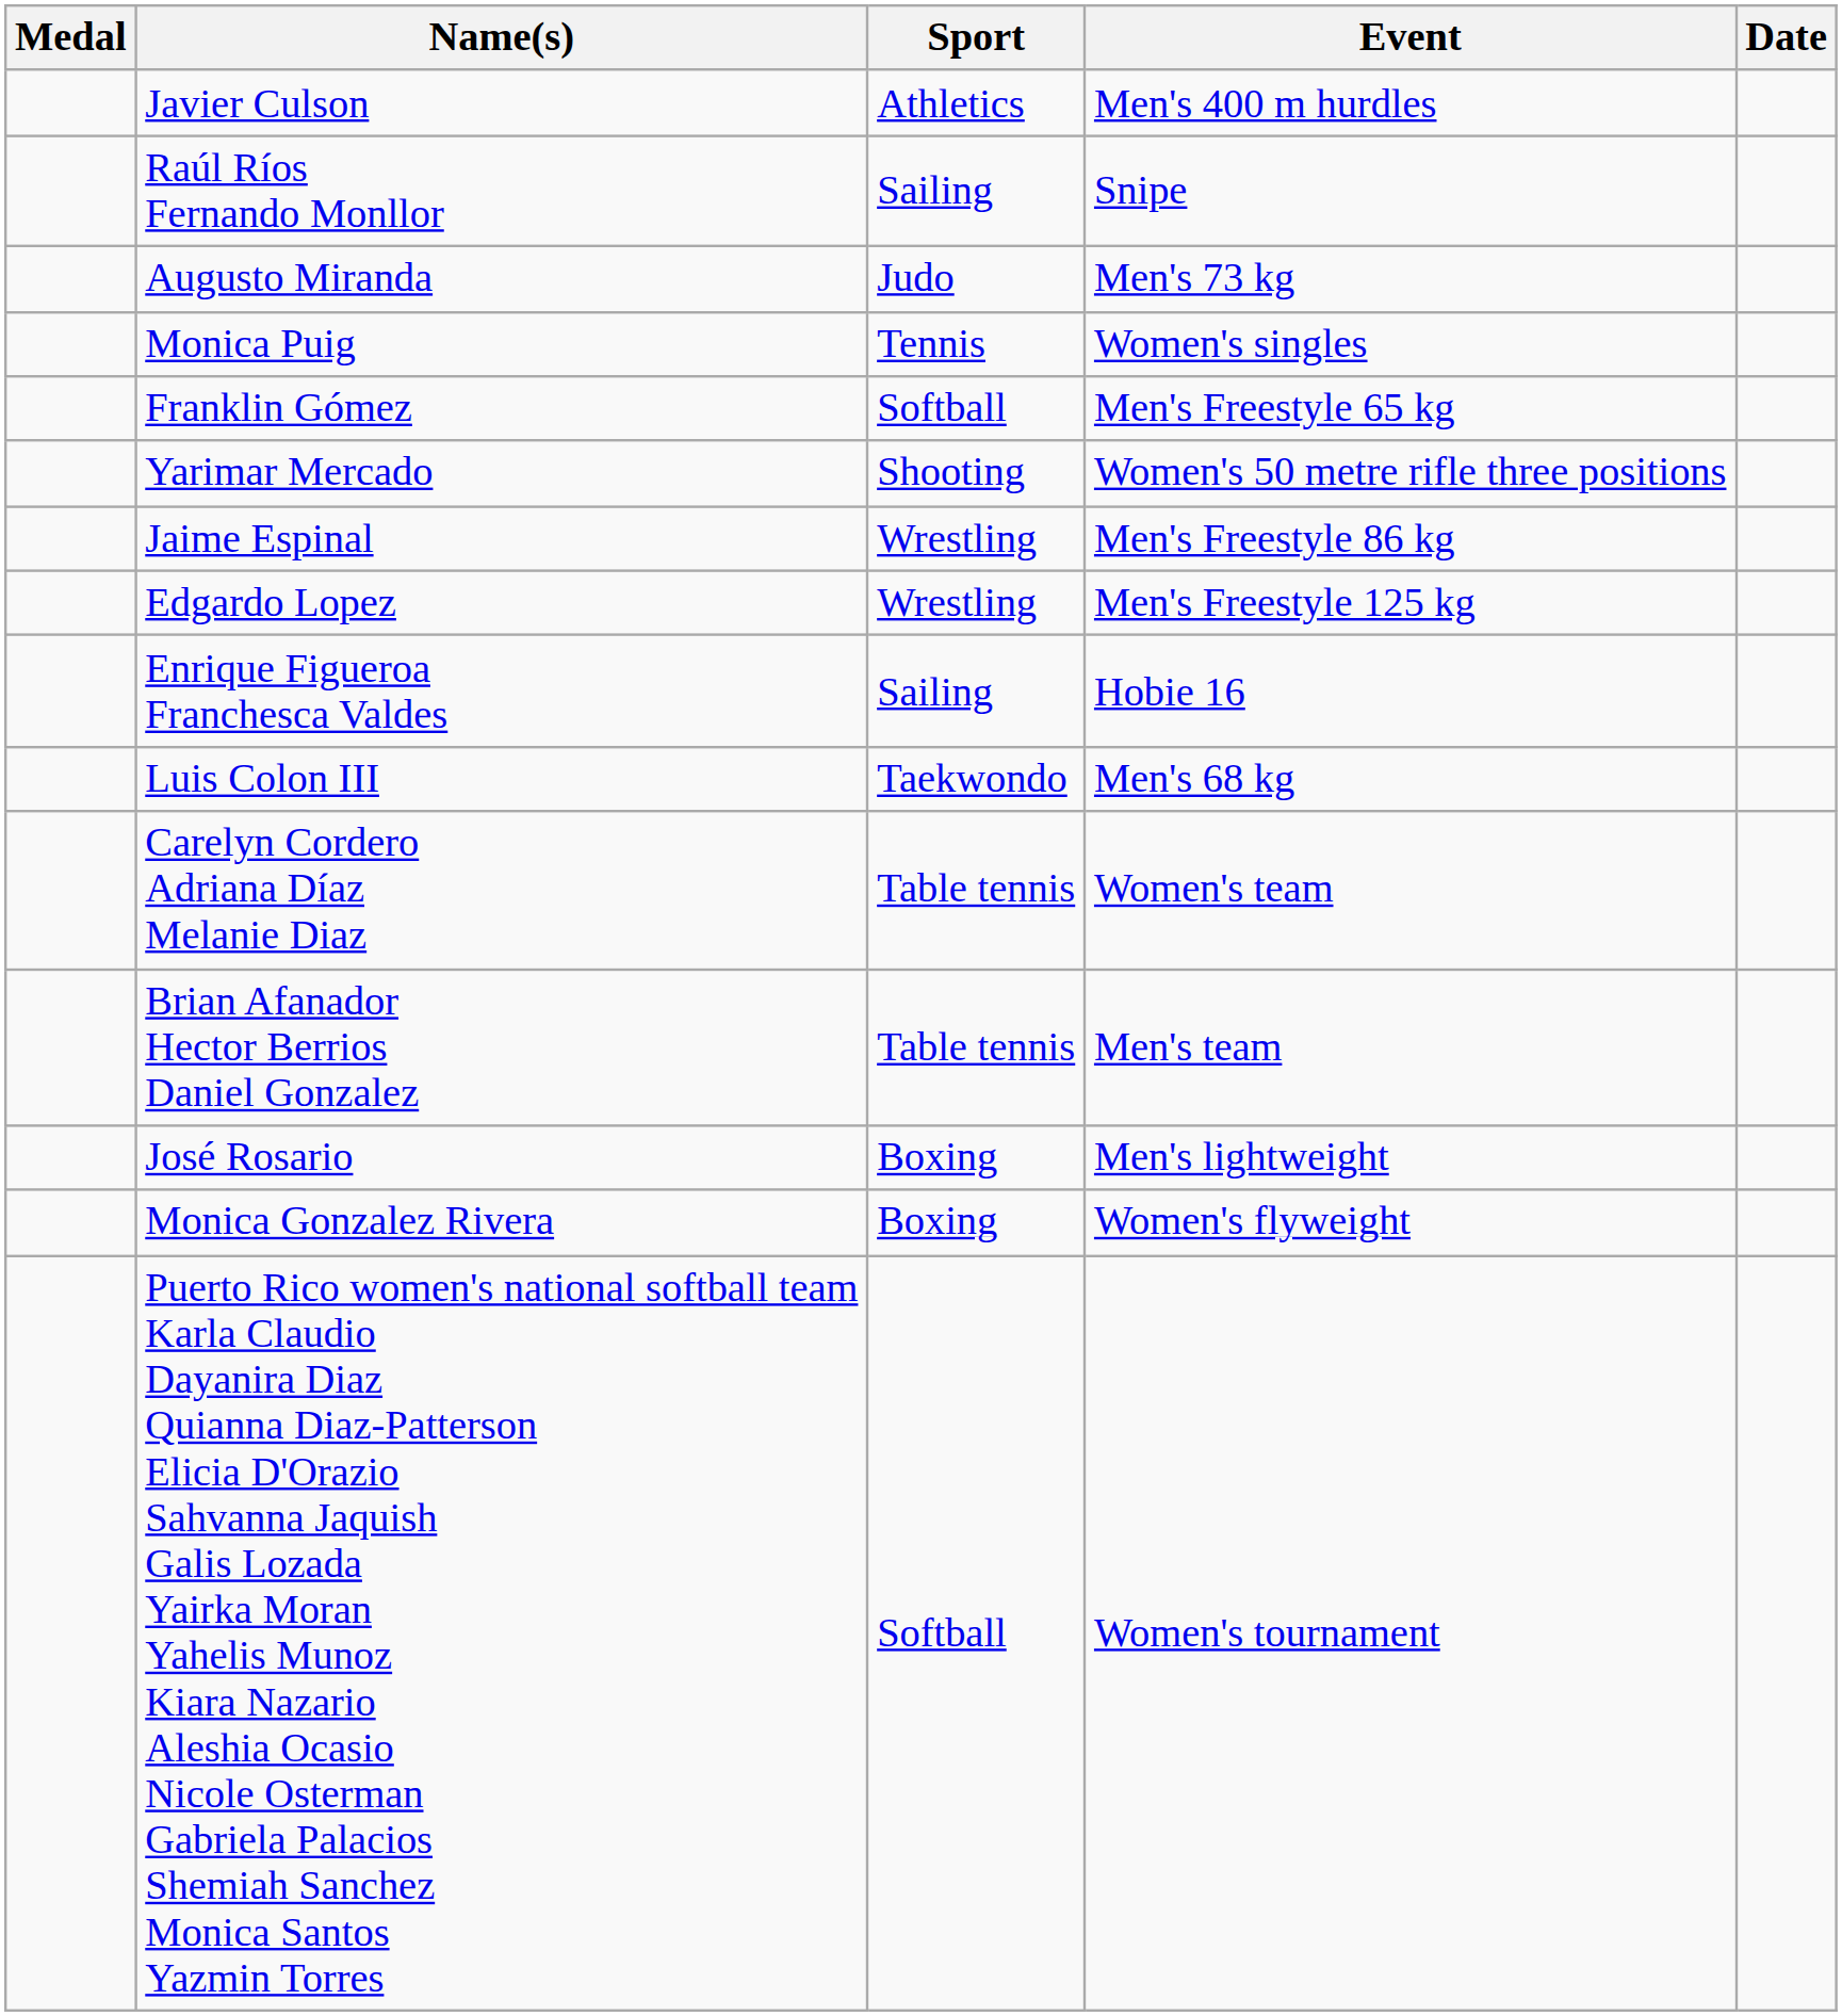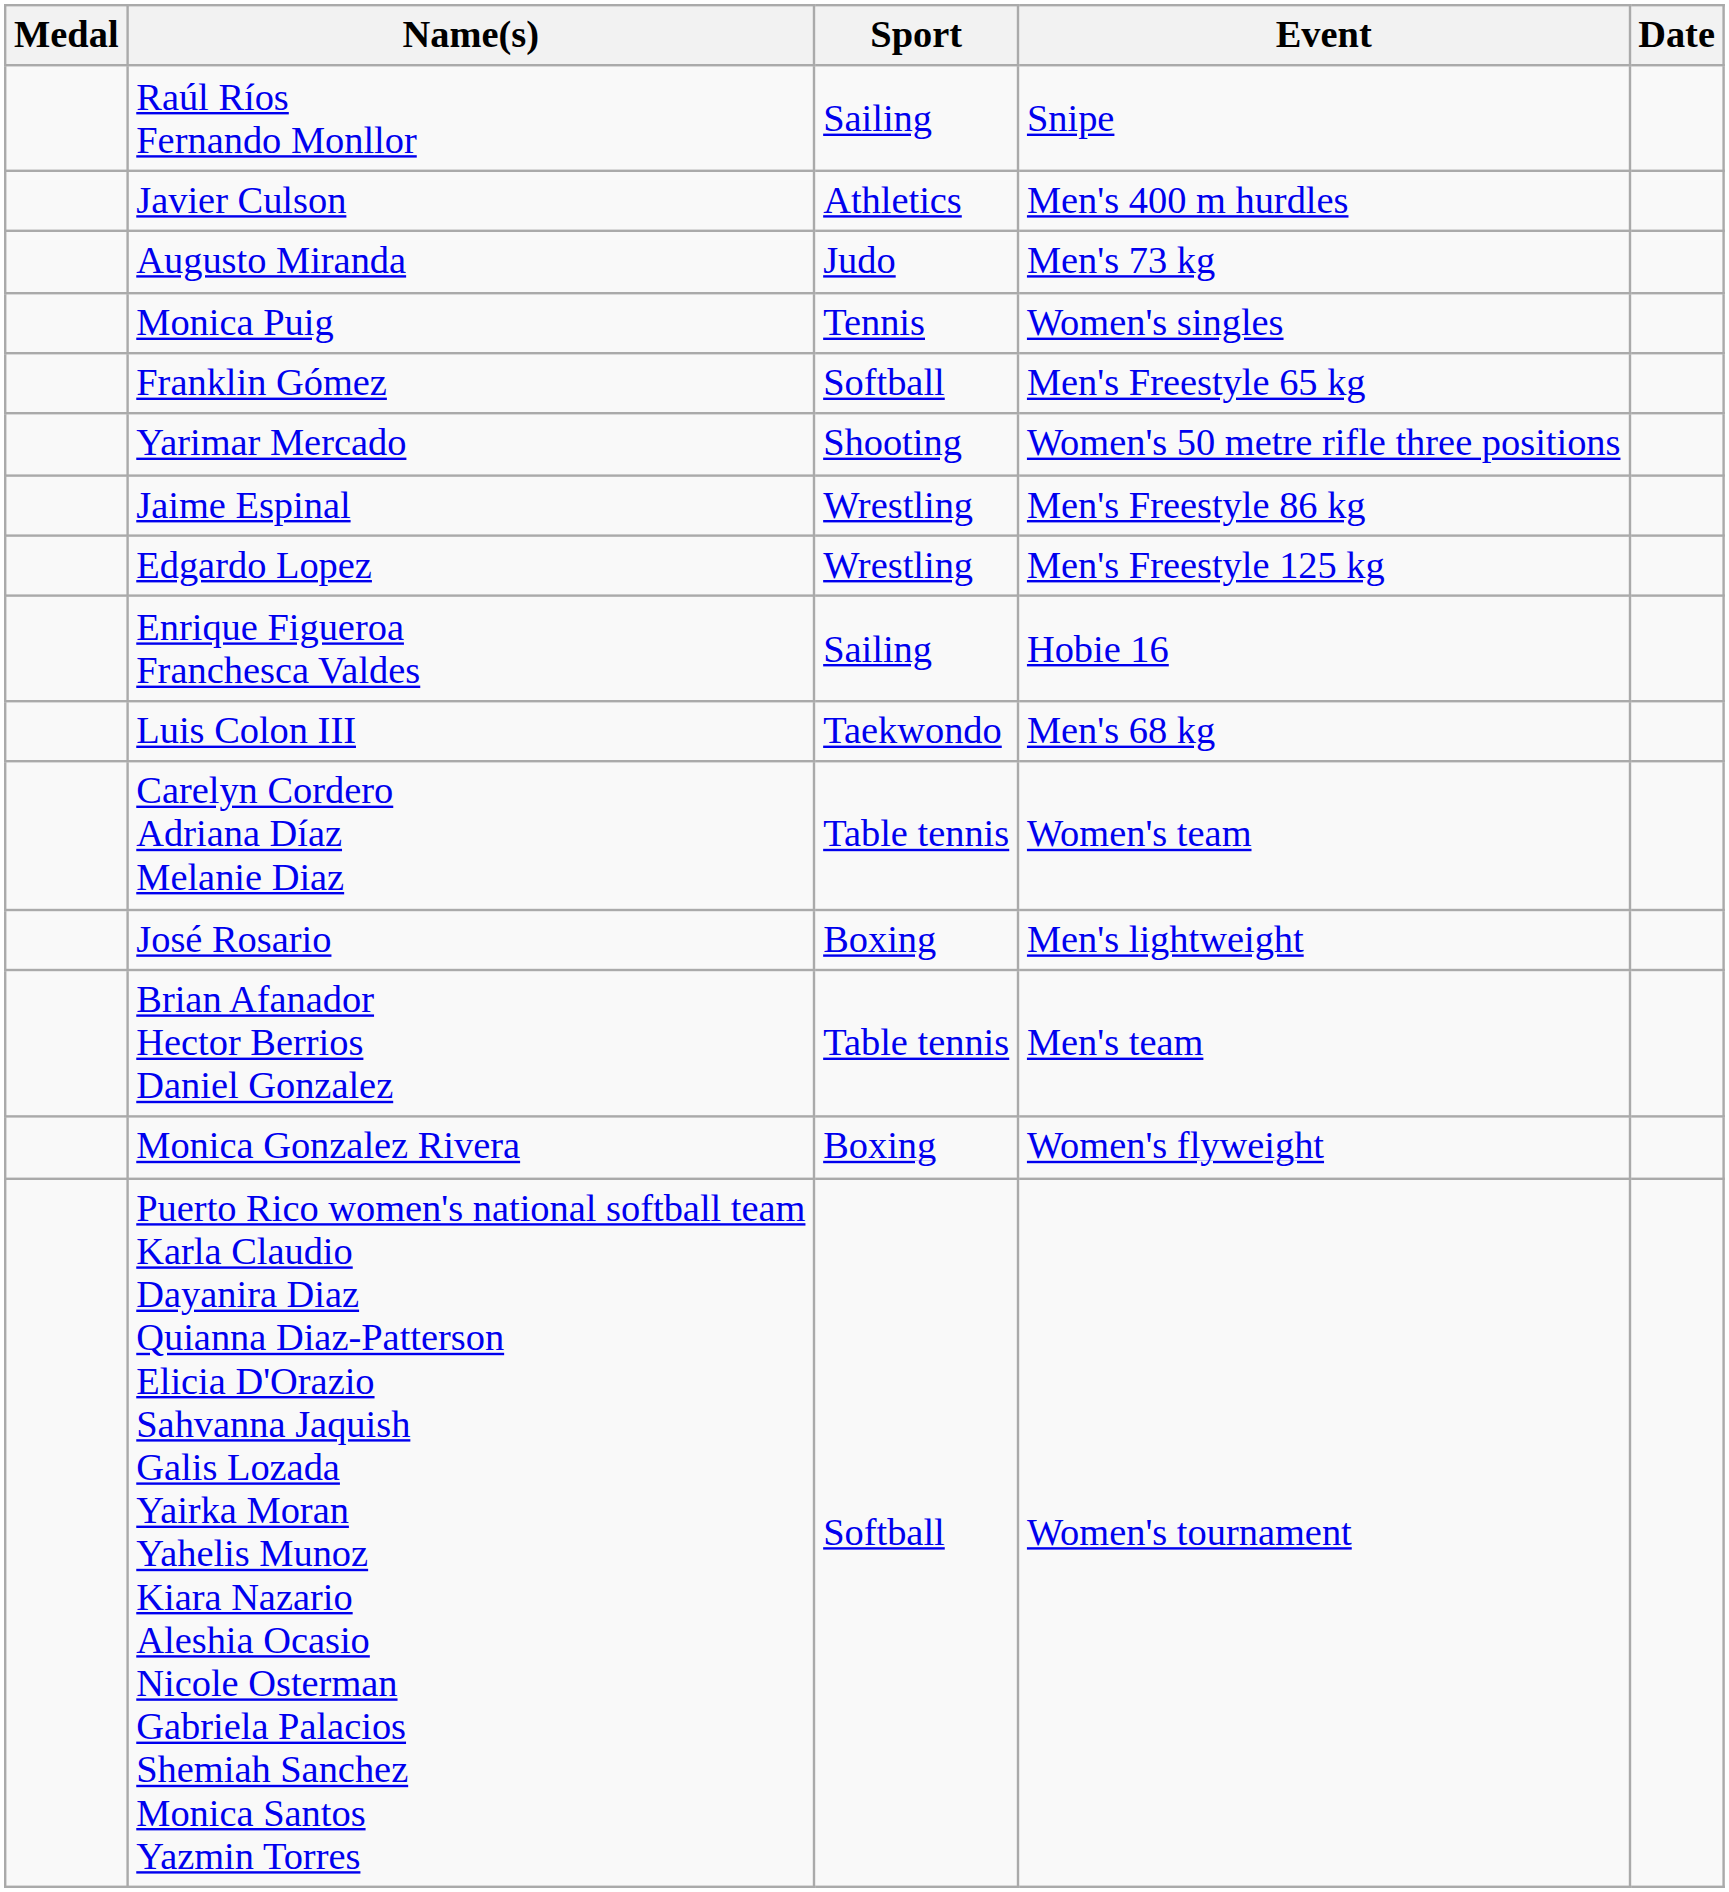 <table class="wikitable sortable">
 <tr>
 <th>Medal</th>
 <th>Name(s)</th>
 <th>Sport</th>
 <th>Event</th>
 <th>Date</th>
 </tr>
 <tr>
 <td></td>
-<td><a href='#'>Javier Culson</a></td>
-<td><a href='#'>Athletics</a></td>
-<td><a href='#'>Men's 400 m hurdles</a></td>
+<td><a href='#'>Raúl Ríos</a><br><a href='#'>Fernando Monllor</a></td>
+<td><a href='#'>Sailing</a></td>
+<td><a href='#'>Snipe</a></td>
 <td></td>
 </tr>
 <tr>
 <td></td>
-<td><a href='#'>Raúl Ríos</a><br><a href='#'>Fernando Monllor</a></td>
-<td><a href='#'>Sailing</a></td>
-<td><a href='#'>Snipe</a></td>
+<td><a href='#'>Javier Culson</a></td>
+<td><a href='#'>Athletics</a></td>
+<td><a href='#'>Men's 400 m hurdles</a></td>
 <td></td>
 </tr>
 <tr>
 <td></td>
 <td><a href='#'>Augusto Miranda</a></td>
 <td><a href='#'>Judo</a></td>
 <td><a href='#'>Men's 73 kg</a></td>
 <td></td>
 </tr>
 <tr>
 <td></td>
 <td><a href='#'>Monica Puig</a></td>
 <td><a href='#'>Tennis</a></td>
 <td><a href='#'>Women's singles</a></td>
 <td></td>
 </tr>
 <tr>
 <td></td>
 <td><a href='#'>Franklin Gómez</a></td>
 <td><a href='#'>Softball</a></td>
 <td><a href='#'>Men's Freestyle 65 kg</a></td>
 <td></td>
 </tr>
 <tr>
 <td></td>
 <td><a href='#'>Yarimar Mercado</a></td>
 <td><a href='#'>Shooting</a></td>
 <td><a href='#'>Women's 50 metre rifle three positions</a></td>
 <td></td>
 </tr>
 <tr>
 <td></td>
 <td><a href='#'>Jaime Espinal</a></td>
 <td><a href='#'>Wrestling</a></td>
 <td><a href='#'>Men's Freestyle 86 kg</a></td>
 <td></td>
 </tr>
 <tr>
 <td></td>
 <td><a href='#'>Edgardo Lopez</a></td>
 <td><a href='#'>Wrestling</a></td>
 <td><a href='#'>Men's Freestyle 125 kg</a></td>
 <td></td>
 </tr>
 <tr>
 <td></td>
 <td><a href='#'>Enrique Figueroa</a><br><a href='#'>Franchesca Valdes</a></td>
 <td><a href='#'>Sailing</a></td>
 <td><a href='#'>Hobie 16</a></td>
 <td></td>
 </tr>
 <tr>
 <td></td>
 <td><a href='#'>Luis Colon III</a></td>
 <td><a href='#'>Taekwondo</a></td>
 <td><a href='#'>Men's 68 kg</a></td>
 <td></td>
 </tr>
 <tr>
 <td></td>
 <td><a href='#'>Carelyn Cordero</a><br><a href='#'>Adriana Díaz</a><br><a href='#'>Melanie Diaz</a></td>
 <td><a href='#'>Table tennis</a></td>
 <td><a href='#'>Women's team</a></td>
 <td></td>
 </tr>
 <tr>
 <td></td>
-<td><a href='#'>Brian Afanador</a><br><a href='#'>Hector Berrios</a><br><a href='#'>Daniel Gonzalez</a></td>
-<td><a href='#'>Table tennis</a></td>
-<td><a href='#'>Men's team</a></td>
+<td><a href='#'>José Rosario</a></td>
+<td><a href='#'>Boxing</a></td>
+<td><a href='#'>Men's lightweight</a></td>
 <td></td>
 </tr>
 <tr>
 <td></td>
-<td><a href='#'>José Rosario</a></td>
-<td><a href='#'>Boxing</a></td>
-<td><a href='#'>Men's lightweight</a></td>
+<td><a href='#'>Brian Afanador</a><br><a href='#'>Hector Berrios</a><br><a href='#'>Daniel Gonzalez</a></td>
+<td><a href='#'>Table tennis</a></td>
+<td><a href='#'>Men's team</a></td>
 <td></td>
 </tr>
 <tr>
 <td></td>
 <td><a href='#'>Monica Gonzalez Rivera</a></td>
 <td><a href='#'>Boxing</a></td>
 <td><a href='#'>Women's flyweight</a></td>
 <td></td>
 </tr>
 <tr>
 <td></td>
 <td><a href='#'>Puerto Rico women's national softball team</a><br><a href='#'>Karla Claudio</a><br><a href='#'>Dayanira Diaz</a><br><a href='#'>Quianna Diaz-Patterson</a><br><a href='#'>Elicia D'Orazio</a><br><a href='#'>Sahvanna Jaquish</a><br><a href='#'>Galis Lozada</a><br><a href='#'>Yairka Moran</a><br><a href='#'>Yahelis Munoz</a><br><a href='#'>Kiara Nazario</a><br><a href='#'>Aleshia Ocasio</a><br><a href='#'>Nicole Osterman</a><br><a href='#'>Gabriela Palacios</a><br><a href='#'>Shemiah Sanchez</a><br><a href='#'>Monica Santos</a><br><a href='#'>Yazmin Torres</a></td>
 <td><a href='#'>Softball</a></td>
 <td><a href='#'>Women's tournament</a></td>
 <td></td>
 </tr>
 </table>
